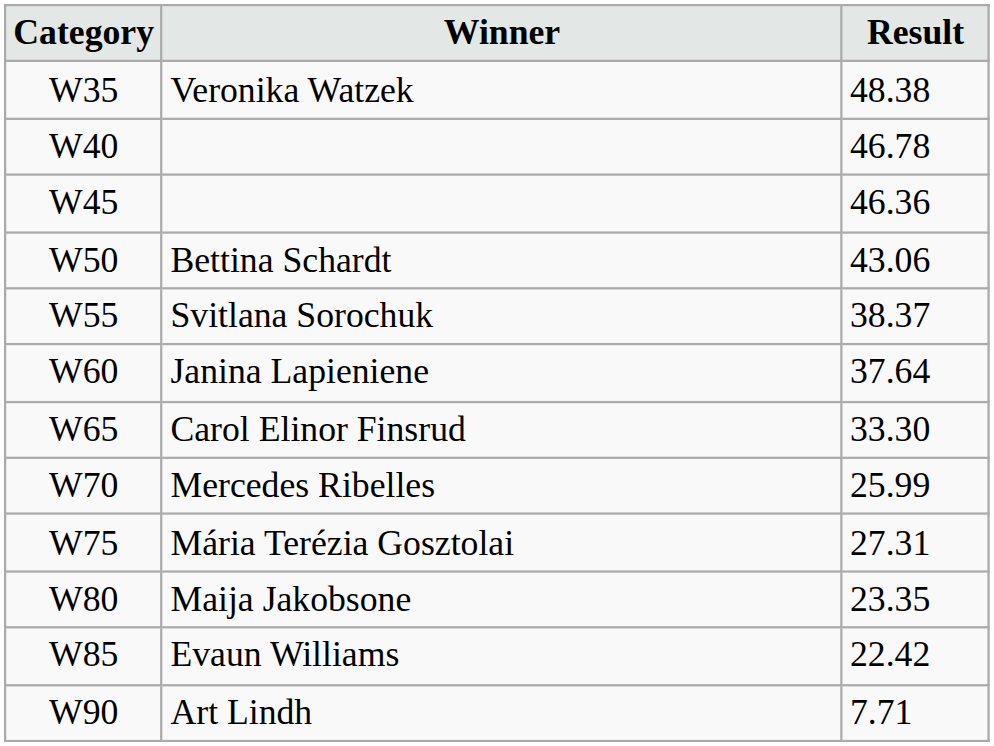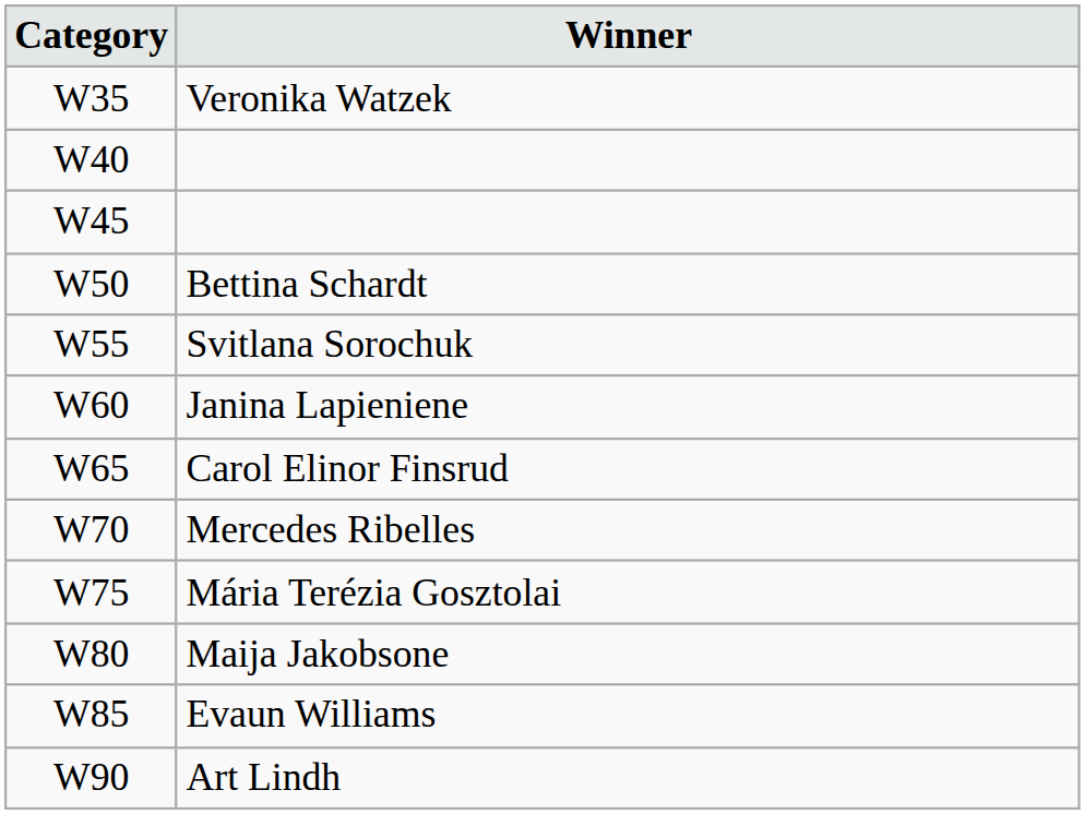 <table class="wikitable" width=35%>
 <tr>
 <td width=15% align="center" bgcolor=#E3E7E6><strong>Category</strong></td>
 <td align="center" bgcolor=#E3E7E6> <strong>Winner</strong></td>
-<td width=15% align="center" bgcolor=#E3E7E6><strong>Result</strong></td>
 </tr>
 <tr>
 <td align="center">W35</td>
 <td> Veronika Watzek</td>
-<td>48.38</td>
 </tr>
 <tr>
 <td align="center">W40</td>
 <td> </td>
-<td>46.78</td>
 </tr>
 <tr>
 <td align="center">W45</td>
 <td> </td>
-<td>46.36</td>
 </tr>
 <tr>
 <td align="center">W50</td>
 <td> Bettina Schardt</td>
-<td>43.06</td>
 </tr>
 <tr>
 <td align="center">W55</td>
 <td> Svitlana Sorochuk</td>
-<td>38.37</td>
 </tr>
 <tr>
 <td align="center">W60</td>
 <td> Janina Lapieniene</td>
-<td>37.64</td>
 </tr>
 <tr>
 <td align="center">W65</td>
 <td> Carol Elinor Finsrud</td>
-<td>33.30</td>
 </tr>
 <tr>
 <td align="center">W70</td>
 <td> Mercedes Ribelles</td>
-<td>25.99</td>
 </tr>
 <tr>
 <td align="center">W75</td>
 <td> Mária Terézia Gosztolai</td>
-<td>27.31</td>
 </tr>
 <tr>
 <td align="center">W80</td>
 <td> Maija Jakobsone</td>
-<td>23.35</td>
 </tr>
 <tr>
 <td align="center">W85</td>
 <td> Evaun Williams</td>
-<td>22.42</td>
 </tr>
 <tr>
 <td align="center">W90</td>
 <td> Art Lindh</td>
-<td>7.71</td>
 </tr>
 </table>
